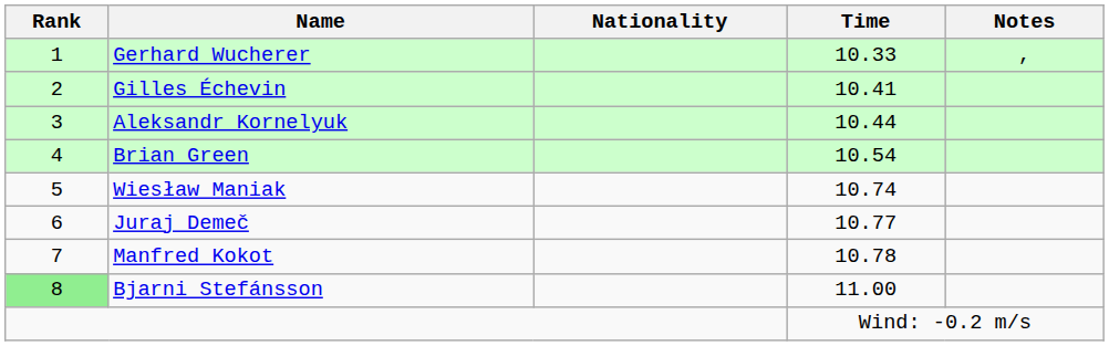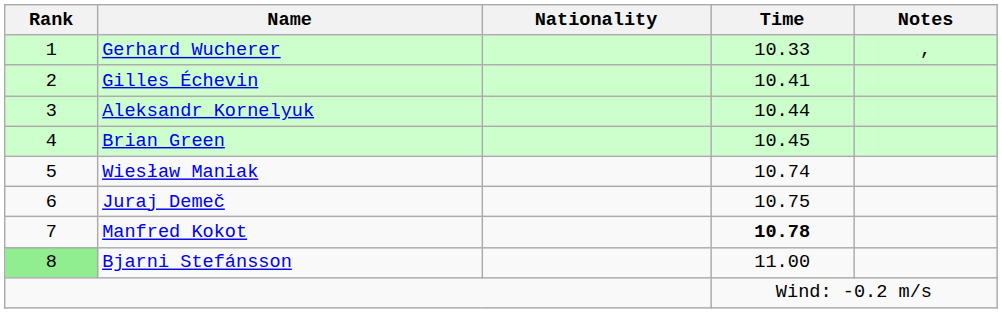 <table class="wikitable sortable" style="text-align:center;width: 55%">
 <tr>
 <th>Rank</th>
 <th>Name</th>
 <th>Nationality</th>
 <th>Time</th>
 <th>Notes</th>
 </tr>
 <tr bgcolor=ccffcc>
 <td>1</td>
 <td align=left><a href='#'>Gerhard Wucherer</a></td>
 <td align=left></td>
 <td>10.33</td>
 <td>, </td>
 </tr>
 <tr bgcolor=ccffcc>
 <td>2</td>
 <td align=left><a href='#'>Gilles Échevin</a></td>
 <td align=left></td>
 <td>10.41</td>
 <td></td>
 </tr>
 <tr bgcolor=ccffcc>
 <td>3</td>
 <td align=left><a href='#'>Aleksandr Kornelyuk</a></td>
 <td align=left></td>
 <td>10.44</td>
 <td></td>
 </tr>
 <tr bgcolor=ccffcc>
 <td>4</td>
 <td align=left><a href='#'>Brian Green</a></td>
 <td align=left></td>
-<td>10.54</td>
+<td>10.45</td>
 <td></td>
 </tr>
 <tr>
 <td>5</td>
 <td align=left><a href='#'>Wiesław Maniak</a></td>
 <td align=left></td>
 <td>10.74</td>
 <td></td>
 </tr>
 <tr>
 <td>6</td>
 <td align=left><a href='#'>Juraj Demeč</a></td>
 <td align=left></td>
-<td>10.77</td>
+<td>10.75</td>
 <td></td>
 </tr>
 <tr>
 <td>7</td>
 <td align=left><a href='#'>Manfred Kokot</a></td>
 <td align=left></td>
-<td>10.78</td>
+<td><strong>10.78</strong></td>
 <td></td>
 </tr>
 <tr>
 <td style="background: lightgreen;">8</td>
 <td align=left><a href='#'>Bjarni Stefánsson</a></td>
 <td align=left></td>
 <td>11.00</td>
 <td></td>
 </tr>
 <tr>
 <td colspan="3"></td>
 <td colspan="2">Wind: -0.2 m/s</td>
 </tr>
 </table>
